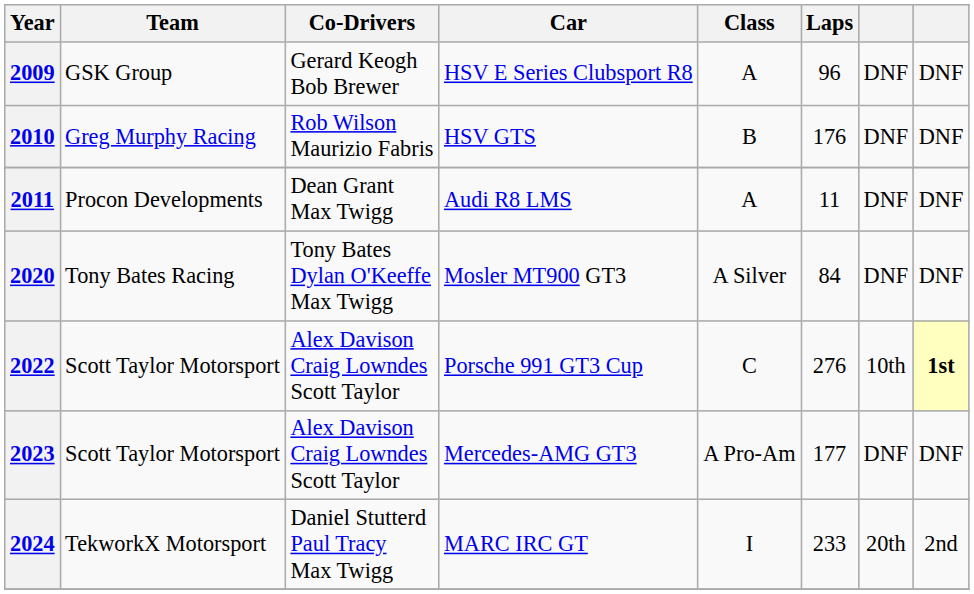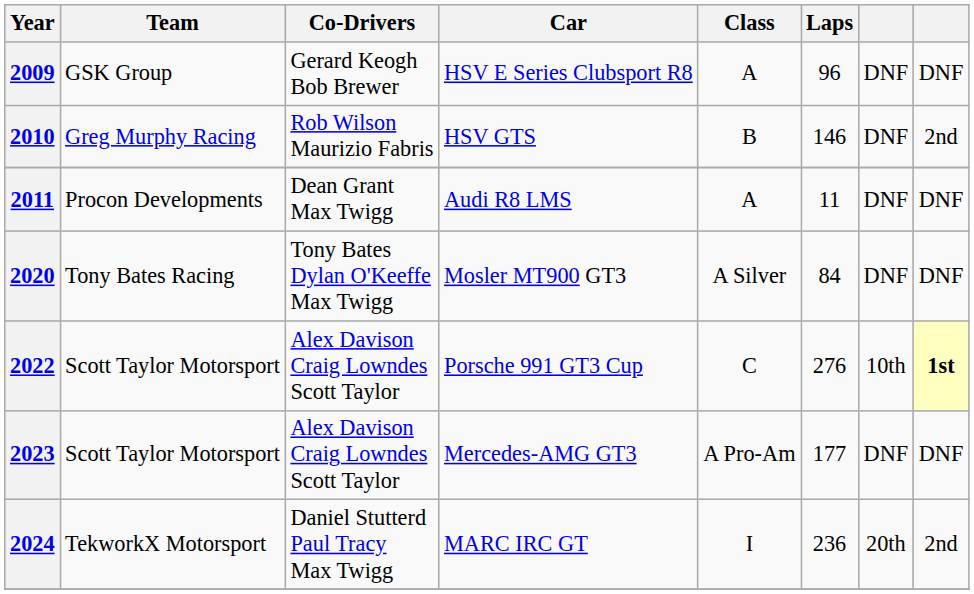 <table class="wikitable" style="font-size: 90%;">
 <tr>
 <th>Year</th>
 <th>Team</th>
 <th>Co-Drivers</th>
 <th>Car</th>
 <th>Class</th>
 <th>Laps</th>
 <th></th>
 <th></th>
 </tr>
 <tr>
 <th><a href='#'>2009</a></th>
 <td> GSK Group</td>
 <td> Gerard Keogh<br> Bob Brewer</td>
 <td><a href='#'>HSV E Series Clubsport R8</a></td>
 <td align=center>A</td>
 <td align=center>96</td>
 <td align=center>DNF</td>
 <td align=center>DNF</td>
 </tr>
 <tr>
 <th><a href='#'>2010</a></th>
 <td> <a href='#'>Greg Murphy Racing</a></td>
 <td> <a href='#'>Rob Wilson</a><br> Maurizio Fabris</td>
 <td><a href='#'>HSV GTS</a></td>
 <td align=center>B</td>
-<td align=center>176</td>
+<td align=center>146</td>
 <td align=center>DNF</td>
-<td align=center>DNF</td>
+<td align=center>2nd</td>
 </tr>
 <tr>
 </tr>
 <tr>
 <th><a href='#'>2011</a></th>
 <td> Procon Developments</td>
 <td> Dean Grant<br> Max Twigg</td>
 <td><a href='#'>Audi R8 LMS</a></td>
 <td align=center>A</td>
 <td align=center>11</td>
 <td align=center>DNF</td>
 <td align=center>DNF</td>
 </tr>
 <tr>
 <th><a href='#'>2020</a></th>
 <td> Tony Bates Racing</td>
 <td> Tony Bates<br> <a href='#'>Dylan O'Keeffe</a><br> Max Twigg</td>
 <td><a href='#'>Mosler MT900</a> GT3</td>
 <td align=center>A Silver</td>
 <td align=center>84</td>
 <td align=center>DNF</td>
 <td align=center>DNF</td>
 </tr>
 <tr>
 <th><a href='#'>2022</a></th>
 <td> Scott Taylor Motorsport</td>
 <td> <a href='#'>Alex Davison</a><br> <a href='#'>Craig Lowndes</a><br> Scott Taylor</td>
 <td><a href='#'>Porsche 991 GT3 Cup</a></td>
 <td align=center>C</td>
 <td align=center>276</td>
 <td align=center>10th</td>
 <td align=center style="background:#ffffbf;"><strong>1st</strong></td>
 </tr>
 <tr>
 <th><a href='#'>2023</a></th>
 <td align="left"> Scott Taylor Motorsport</td>
 <td align="left"> <a href='#'>Alex Davison</a><br> <a href='#'>Craig Lowndes</a><br> Scott Taylor</td>
 <td align="left"><a href='#'>Mercedes-AMG GT3</a></td>
 <td align=center>A Pro-Am</td>
 <td align=center>177</td>
 <td align=center>DNF</td>
 <td align=center>DNF</td>
 </tr>
 <tr>
 <th><a href='#'>2024</a></th>
 <td> TekworkX Motorsport</td>
 <td> Daniel Stutterd<br> <a href='#'>Paul Tracy</a><br> Max Twigg</td>
 <td><a href='#'>MARC IRC GT</a></td>
 <td align=center>I</td>
-<td align=center>233</td>
+<td align=center>236</td>
 <td align=center>20th</td>
 <td align=center>2nd</td>
 </tr>
 <tr>
 </tr>
 </table>
